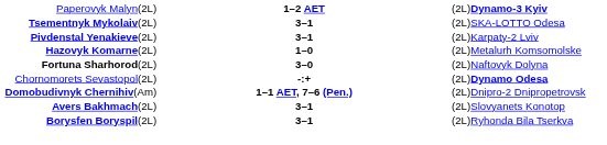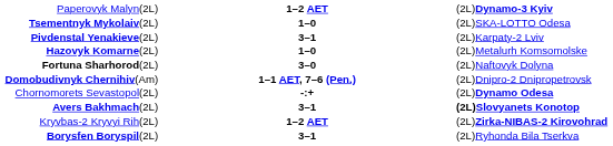 <table width=100% cellspacing=1>
 <tr>
 <th width=20%></th>
 <th width=20%></th>
 <th width=20%></th>
 <th></th>
 </tr>
 <tr style=font-size:90%>
 <td align=right><a href='#'>Paperovyk Malyn</a>(2L)</td>
 <td align=center><strong>1–2 <a href='#'>AET</a></strong></td>
 <td>(2L)<strong><a href='#'>Dynamo-3 Kyiv</a></strong></td>
 <td></td>
 </tr>
 <tr style=font-size:90%>
 <td align=right><strong><a href='#'>Tsementnyk Mykolaiv</a></strong>(2L)</td>
-<td align=center><strong>3–1</strong></td>
+<td align=center><strong>1–0</strong></td>
 <td>(2L)<a href='#'>SKA-LOTTO Odesa</a></td>
 <td></td>
 </tr>
 <tr style=font-size:90%>
 <td align=right><strong><a href='#'>Pivdenstal Yenakieve</a></strong>(2L)</td>
 <td align=center><strong>3–1</strong></td>
 <td>(2L)<a href='#'>Karpaty-2 Lviv</a></td>
 <td></td>
 </tr>
 <tr style=font-size:90%>
 <td align=right><strong><a href='#'>Hazovyk Komarne</a></strong>(2L)</td>
 <td align=center><strong>1–0</strong></td>
 <td>(2L)<a href='#'>Metalurh Komsomolske</a></td>
 <td></td>
 </tr>
 <tr style=font-size:90%>
 <td align=right><strong>Fortuna Sharhorod</strong>(2L)</td>
 <td align=center><strong>3–0</strong></td>
 <td>(2L)<a href='#'>Naftovyk Dolyna</a></td>
 <td></td>
 </tr>
 <tr style=font-size:90%>
+<td align=right><strong><a href='#'>Domobudivnyk Chernihiv</a></strong>(Am)</td>
+<td align=center><strong>1–1 <a href='#'>AET</a>, 7–6 <a href='#'>(Pen.)</a></strong></td>
+<td>(2L)<a href='#'>Dnipro-2 Dnipropetrovsk</a></td>
+<td></td>
+</tr>
+<tr style=font-size:90%>
 <td align=right><a href='#'>Chornomorets Sevastopol</a>(2L)</td>
 <td align=center><strong>-:+</strong></td>
 <td>(2L)<strong><a href='#'>Dynamo Odesa</a></strong></td>
 <td></td>
 </tr>
 <tr style=font-size:90%>
-<td align=right><strong><a href='#'>Domobudivnyk Chernihiv</a></strong>(Am)</td>
-<td align=center><strong>1–1 <a href='#'>AET</a>, 7–6 <a href='#'>(Pen.)</a></strong></td>
-<td>(2L)<a href='#'>Dnipro-2 Dnipropetrovsk</a></td>
+<td align=right><strong><a href='#'>Avers Bakhmach</a></strong>(2L)</td>
+<td align=center><strong>3–1</strong></td>
+<td><strong>(2L)<a href='#'>Slovyanets Konotop</a></strong></td>
 <td></td>
 </tr>
 <tr style=font-size:90%>
-<td align=right><strong><a href='#'>Avers Bakhmach</a></strong>(2L)</td>
-<td align=center><strong>3–1</strong></td>
-<td>(2L)<a href='#'>Slovyanets Konotop</a></td>
+<td align=right><a href='#'>Kryvbas-2 Kryvyi Rih</a>(2L)</td>
+<td align=center><strong>1–2 <a href='#'>AET</a></strong></td>
+<td>(2L)<strong><a href='#'>Zirka-NIBAS-2 Kirovohrad</a></strong></td>
 <td></td>
 </tr>
 <tr style=font-size:90%>
 <td align=right><strong><a href='#'>Borysfen Boryspil</a></strong>(2L)</td>
 <td align=center><strong>3–1</strong></td>
 <td>(2L)<a href='#'>Ryhonda Bila Tserkva</a></td>
 <td></td>
 </tr>
 </table>
